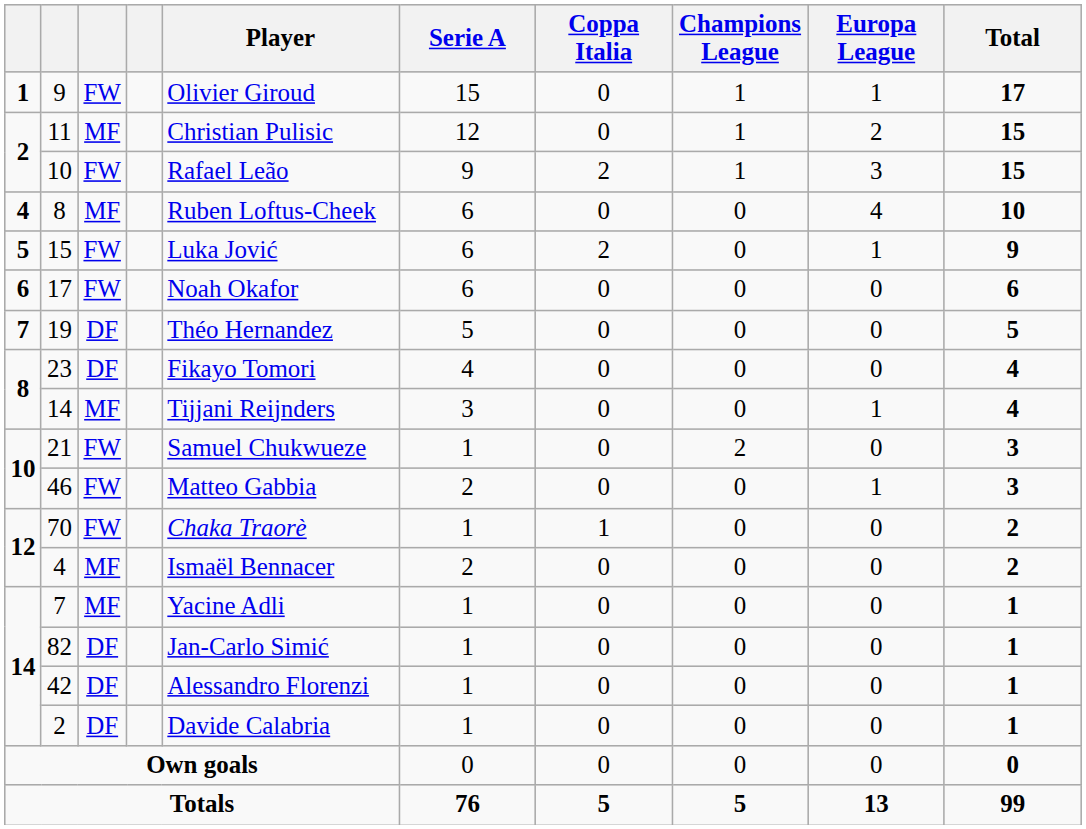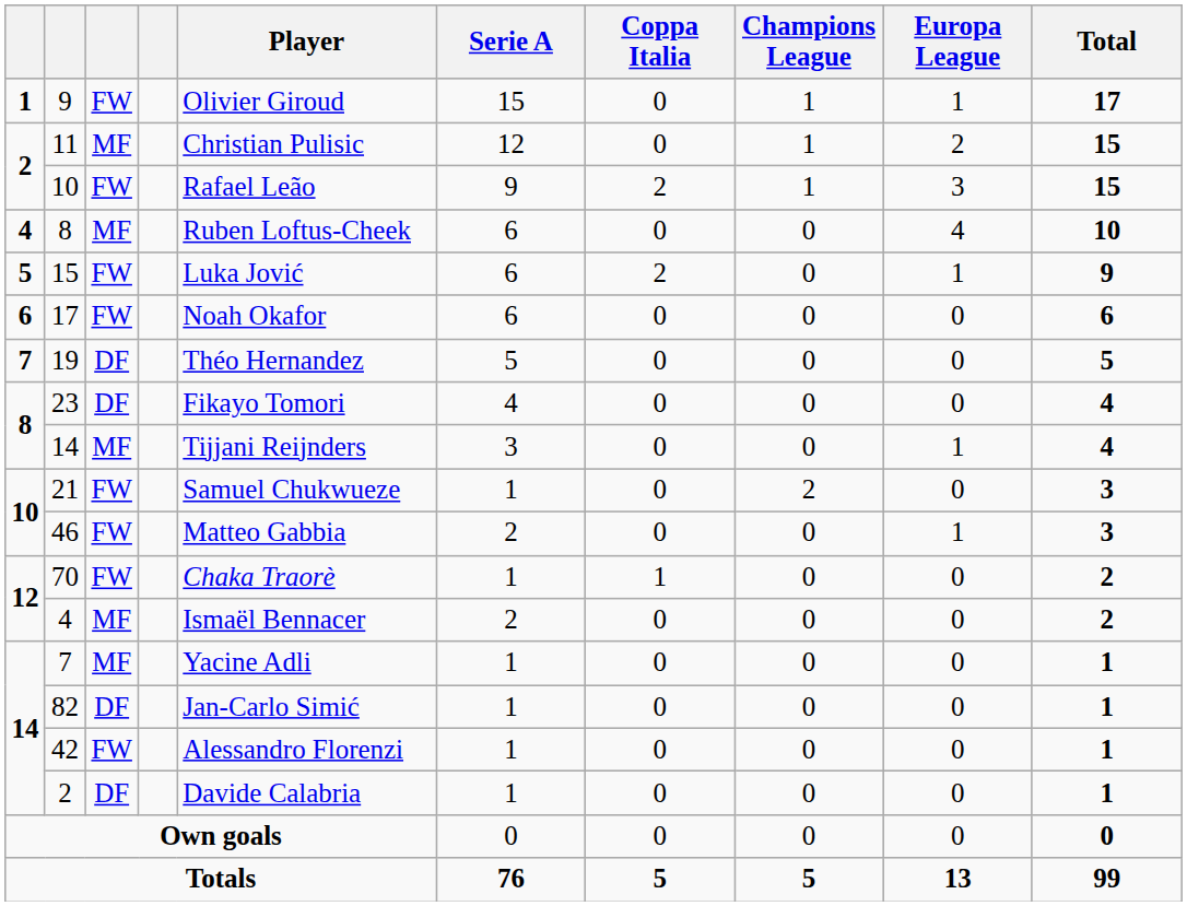 <table class="wikitable" style="text-align:center">
 <tr>
 <th width=15></th>
 <th width=15></th>
 <th width=15></th>
 <th width=15></th>
 <th width=145>Player</th>
 <th width=80><a href='#'>Serie A</a></th>
 <th width=80><a href='#'>Coppa Italia</a></th>
 <th width=80><a href='#'>Champions League</a></th>
 <th width=80><a href='#'>Europa League</a></th>
 <th width=80>Total</th>
 </tr>
 <tr>
 <td><strong>1</strong></td>
 <td>9</td>
 <td><a href='#'>FW</a></td>
 <td></td>
 <td align=left><a href='#'>Olivier Giroud</a></td>
 <td>15</td>
 <td>0</td>
 <td>1</td>
 <td>1</td>
 <td><strong>17</strong></td>
 </tr>
 <tr>
 <td rowspan=2><strong>2</strong></td>
 <td>11</td>
 <td><a href='#'>MF</a></td>
 <td></td>
 <td align=left><a href='#'>Christian Pulisic</a></td>
 <td>12</td>
 <td>0</td>
 <td>1</td>
 <td>2</td>
 <td><strong>15</strong></td>
 </tr>
 <tr>
 <td>10</td>
 <td><a href='#'>FW</a></td>
 <td></td>
 <td align=left><a href='#'>Rafael Leão</a></td>
 <td>9</td>
 <td>2</td>
 <td>1</td>
 <td>3</td>
 <td><strong>15</strong></td>
 </tr>
 <tr>
 <td><strong>4</strong></td>
 <td>8</td>
 <td><a href='#'>MF</a></td>
 <td></td>
 <td align=left><a href='#'>Ruben Loftus-Cheek</a></td>
 <td>6</td>
 <td>0</td>
 <td>0</td>
 <td>4</td>
 <td><strong>10</strong></td>
 </tr>
 <tr>
 <td><strong>5</strong></td>
 <td>15</td>
 <td><a href='#'>FW</a></td>
 <td></td>
 <td align=left><a href='#'>Luka Jović</a></td>
 <td>6</td>
 <td>2</td>
 <td>0</td>
 <td>1</td>
 <td><strong>9</strong></td>
 </tr>
 <tr>
 <td><strong>6</strong></td>
 <td>17</td>
 <td><a href='#'>FW</a></td>
 <td></td>
 <td align=left><a href='#'>Noah Okafor</a></td>
 <td>6</td>
 <td>0</td>
 <td>0</td>
 <td>0</td>
 <td><strong>6</strong></td>
 </tr>
 <tr>
 <td><strong>7</strong></td>
 <td>19</td>
 <td><a href='#'>DF</a></td>
 <td></td>
 <td align=left><a href='#'>Théo Hernandez</a></td>
 <td>5</td>
 <td>0</td>
 <td>0</td>
 <td>0</td>
 <td><strong>5</strong></td>
 </tr>
 <tr>
 <td rowspan=2><strong>8</strong></td>
 <td>23</td>
 <td><a href='#'>DF</a></td>
 <td></td>
 <td align=left><a href='#'>Fikayo Tomori</a></td>
 <td>4</td>
 <td>0</td>
 <td>0</td>
 <td>0</td>
 <td><strong>4</strong></td>
 </tr>
 <tr>
 <td>14</td>
 <td><a href='#'>MF</a></td>
 <td></td>
 <td align=left><a href='#'>Tijjani Reijnders</a></td>
 <td>3</td>
 <td>0</td>
 <td>0</td>
 <td>1</td>
 <td><strong>4</strong></td>
 </tr>
 <tr>
 <td rowspan=2><strong>10</strong></td>
 <td>21</td>
 <td><a href='#'>FW</a></td>
 <td></td>
 <td align=left><a href='#'>Samuel Chukwueze</a></td>
 <td>1</td>
 <td>0</td>
 <td>2</td>
 <td>0</td>
 <td><strong>3</strong></td>
 </tr>
 <tr>
 <td>46</td>
 <td><a href='#'>FW</a></td>
 <td></td>
 <td align=left><a href='#'>Matteo Gabbia</a></td>
 <td>2</td>
 <td>0</td>
 <td>0</td>
 <td>1</td>
 <td><strong>3</strong></td>
 </tr>
 <tr>
 <td rowspan=2><strong>12</strong></td>
 <td>70</td>
 <td><a href='#'>FW</a></td>
 <td></td>
 <td align=left><em><a href='#'>Chaka Traorè</a></em></td>
 <td>1</td>
 <td>1</td>
 <td>0</td>
 <td>0</td>
 <td><strong>2</strong></td>
 </tr>
 <tr>
 <td>4</td>
 <td><a href='#'>MF</a></td>
 <td></td>
 <td align=left><a href='#'>Ismaël Bennacer</a></td>
 <td>2</td>
 <td>0</td>
 <td>0</td>
 <td>0</td>
 <td><strong>2</strong></td>
 </tr>
 <tr>
 <td rowspan=4><strong>14</strong></td>
 <td>7</td>
 <td><a href='#'>MF</a></td>
 <td></td>
 <td align=left><a href='#'>Yacine Adli</a></td>
 <td>1</td>
 <td>0</td>
 <td>0</td>
 <td>0</td>
 <td><strong>1</strong></td>
 </tr>
 <tr>
 <td>82</td>
 <td><a href='#'>DF</a></td>
 <td></td>
 <td align=left><a href='#'>Jan-Carlo Simić</a></td>
 <td>1</td>
 <td>0</td>
 <td>0</td>
 <td>0</td>
 <td><strong>1</strong></td>
 </tr>
 <tr>
 <td>42</td>
-<td><a href='#'>DF</a></td>
+<td><a href='#'>FW</a></td>
 <td></td>
 <td align=left><a href='#'>Alessandro Florenzi</a></td>
 <td>1</td>
 <td>0</td>
 <td>0</td>
 <td>0</td>
 <td><strong>1</strong></td>
 </tr>
 <tr>
 <td>2</td>
 <td><a href='#'>DF</a></td>
 <td></td>
 <td align=left><a href='#'>Davide Calabria</a></td>
 <td>1</td>
 <td>0</td>
 <td>0</td>
 <td>0</td>
 <td><strong>1</strong></td>
 </tr>
 <tr>
 <td colspan=5><strong>Own goals</strong></td>
 <td>0</td>
 <td>0</td>
 <td>0</td>
 <td>0</td>
 <td><strong>0</strong></td>
 </tr>
 <tr>
 <td colspan=5><strong>Totals</strong></td>
 <td><strong>76</strong></td>
 <td><strong>5</strong></td>
 <td><strong>5</strong></td>
 <td><strong>13</strong></td>
 <td><strong>99</strong></td>
 </tr>
 </table>
